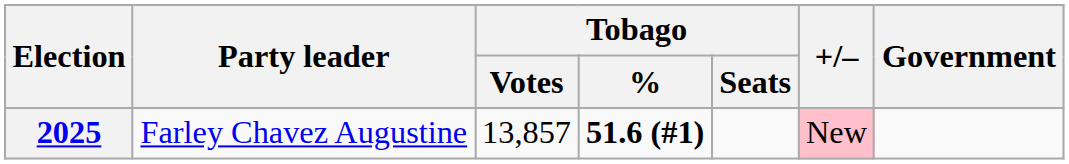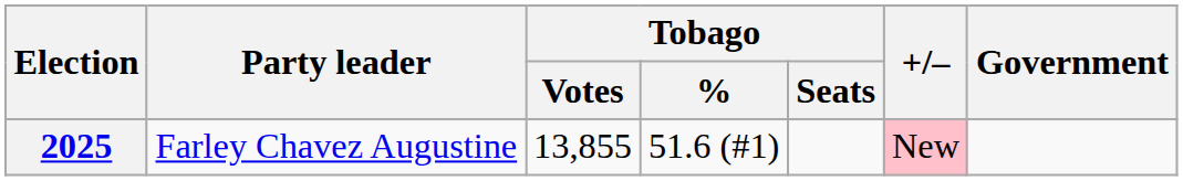 <table class=wikitable>
 <tr>
 <th rowspan=2>Election</th>
 <th rowspan=2>Party leader</th>
 <th colspan=3>Tobago</th>
 <th rowspan=2>+/–</th>
 <th rowspan=2>Government</th>
 </tr>
 <tr>
 <th>Votes</th>
 <th>%</th>
 <th>Seats</th>
 </tr>
 <tr>
 <th><a href='#'>2025</a></th>
 <td><a href='#'>Farley Chavez Augustine</a></td>
-<td>13,857</td>
-<td><strong>51.6 (#1)</strong></td>
+<td>13,855</td>
+<td>51.6 (#1)</td>
 <td></td>
 <td style="background: pink;">New</td>
 <td></td>
 </tr>
 </table>
